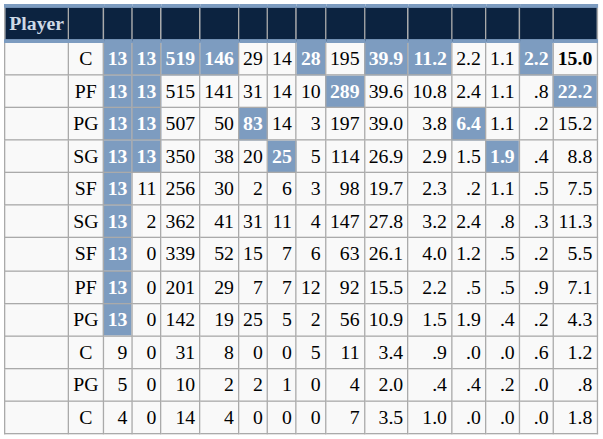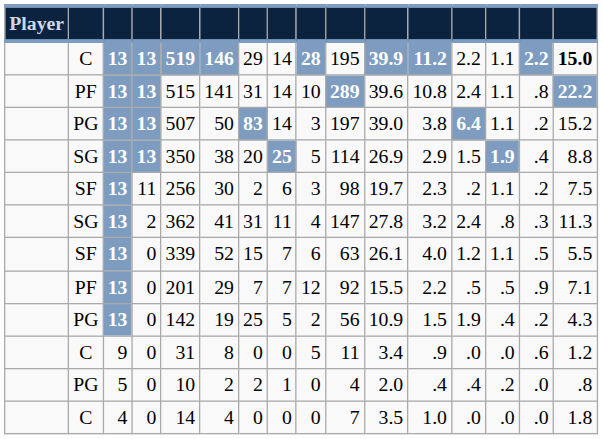 <table class="wikitable sortable" style="font-size: 95%; text-align:right;">
 <tr>
 <th style="background:#0C2340; color:#CED9E5; border-top:#7D9CC0 3px solid; border-bottom:#7D9CC0 3px solid;">Player</th>
 <th style="background:#0C2340; color:#CED9E5; border-top:#7D9CC0 3px solid; border-bottom:#7D9CC0 3px solid;"></th>
 <th style="background:#0C2340; color:#CED9E5; border-top:#7D9CC0 3px solid; border-bottom:#7D9CC0 3px solid;"></th>
 <th style="background:#0C2340; color:#CED9E5; border-top:#7D9CC0 3px solid; border-bottom:#7D9CC0 3px solid;"></th>
 <th style="background:#0C2340; color:#CED9E5; border-top:#7D9CC0 3px solid; border-bottom:#7D9CC0 3px solid;"></th>
 <th style="background:#0C2340; color:#CED9E5; border-top:#7D9CC0 3px solid; border-bottom:#7D9CC0 3px solid;"></th>
 <th style="background:#0C2340; color:#CED9E5; border-top:#7D9CC0 3px solid; border-bottom:#7D9CC0 3px solid;"></th>
 <th style="background:#0C2340; color:#CED9E5; border-top:#7D9CC0 3px solid; border-bottom:#7D9CC0 3px solid;"></th>
 <th style="background:#0C2340; color:#CED9E5; border-top:#7D9CC0 3px solid; border-bottom:#7D9CC0 3px solid;"></th>
 <th style="background:#0C2340; color:#CED9E5; border-top:#7D9CC0 3px solid; border-bottom:#7D9CC0 3px solid;"></th>
 <th style="background:#0C2340; color:#CED9E5; border-top:#7D9CC0 3px solid; border-bottom:#7D9CC0 3px solid;"></th>
 <th style="background:#0C2340; color:#CED9E5; border-top:#7D9CC0 3px solid; border-bottom:#7D9CC0 3px solid;"></th>
 <th style="background:#0C2340; color:#CED9E5; border-top:#7D9CC0 3px solid; border-bottom:#7D9CC0 3px solid;"></th>
 <th style="background:#0C2340; color:#CED9E5; border-top:#7D9CC0 3px solid; border-bottom:#7D9CC0 3px solid;"></th>
 <th style="background:#0C2340; color:#CED9E5; border-top:#7D9CC0 3px solid; border-bottom:#7D9CC0 3px solid;"></th>
 <th style="background:#0C2340; color:#CED9E5; border-top:#7D9CC0 3px solid; border-bottom:#7D9CC0 3px solid;"></th>
 </tr>
 <tr>
 <td style="text-align:left;"></td>
 <td style="text-align:center;">C</td>
 <td style="background:#7D9CC0; color:#FFFFFF;"><strong>13</strong></td>
 <td style="background:#7D9CC0; color:#FFFFFF;"><strong>13</strong></td>
 <td style="background:#7D9CC0; color:#FFFFFF;"><strong>519</strong></td>
 <td style="background:#7D9CC0; color:#FFFFFF;"><strong>146</strong></td>
 <td>29</td>
 <td>14</td>
 <td style="background:#7D9CC0; color:#FFFFFF;"><strong>28</strong></td>
 <td>195</td>
 <td style="background:#7D9CC0; color:#FFFFFF;"><strong>39.9</strong></td>
 <td style="background:#7D9CC0; color:#FFFFFF;"><strong>11.2</strong></td>
 <td>2.2</td>
 <td>1.1</td>
 <td style="background:#7D9CC0; color:#FFFFFF;"><strong>2.2</strong></td>
 <td><strong>15.0</strong></td>
 </tr>
 <tr>
 <td style="text-align:left;"></td>
 <td style="text-align:center;">PF</td>
 <td style="background:#7D9CC0; color:#FFFFFF;"><strong>13</strong></td>
 <td style="background:#7D9CC0; color:#FFFFFF;"><strong>13</strong></td>
 <td>515</td>
 <td>141</td>
 <td>31</td>
 <td>14</td>
 <td>10</td>
 <td style="background:#7D9CC0; color:#FFFFFF;"><strong>289</strong></td>
 <td>39.6</td>
 <td>10.8</td>
 <td>2.4</td>
 <td>1.1</td>
 <td>.8</td>
 <td style="background:#7D9CC0; color:#FFFFFF;"><strong>22.2</strong></td>
 </tr>
 <tr>
 <td style="text-align:left;"></td>
 <td style="text-align:center;">PG</td>
 <td style="background:#7D9CC0; color:#FFFFFF;"><strong>13</strong></td>
 <td style="background:#7D9CC0; color:#FFFFFF;"><strong>13</strong></td>
 <td>507</td>
 <td>50</td>
 <td style="background:#7D9CC0; color:#FFFFFF;"><strong>83</strong></td>
 <td>14</td>
 <td>3</td>
 <td>197</td>
 <td>39.0</td>
 <td>3.8</td>
 <td style="background:#7D9CC0; color:#FFFFFF;"><strong>6.4</strong></td>
 <td>1.1</td>
 <td>.2</td>
 <td>15.2</td>
 </tr>
 <tr>
 <td style="text-align:left;"></td>
 <td style="text-align:center;">SG</td>
 <td style="background:#7D9CC0; color:#FFFFFF;"><strong>13</strong></td>
 <td style="background:#7D9CC0; color:#FFFFFF;"><strong>13</strong></td>
 <td>350</td>
 <td>38</td>
 <td>20</td>
 <td style="background:#7D9CC0; color:#FFFFFF;"><strong>25</strong></td>
 <td>5</td>
 <td>114</td>
 <td>26.9</td>
 <td>2.9</td>
 <td>1.5</td>
 <td style="background:#7D9CC0; color:#FFFFFF;"><strong>1.9</strong></td>
 <td>.4</td>
 <td>8.8</td>
 </tr>
 <tr>
 <td style="text-align:left;"></td>
 <td style="text-align:center;">SF</td>
 <td style="background:#7D9CC0; color:#FFFFFF;"><strong>13</strong></td>
 <td>11</td>
 <td>256</td>
 <td>30</td>
 <td>2</td>
 <td>6</td>
 <td>3</td>
 <td>98</td>
 <td>19.7</td>
 <td>2.3</td>
 <td>.2</td>
 <td>1.1</td>
-<td>.5</td>
+<td>.2</td>
 <td>7.5</td>
 </tr>
 <tr>
 <td style="text-align:left;"></td>
 <td style="text-align:center;">SG</td>
 <td style="background:#7D9CC0; color:#FFFFFF;"><strong>13</strong></td>
 <td>2</td>
 <td>362</td>
 <td>41</td>
 <td>31</td>
 <td>11</td>
 <td>4</td>
 <td>147</td>
 <td>27.8</td>
 <td>3.2</td>
 <td>2.4</td>
 <td>.8</td>
 <td>.3</td>
 <td>11.3</td>
 </tr>
 <tr>
 <td style="text-align:left;"></td>
 <td style="text-align:center;">SF</td>
 <td style="background:#7D9CC0; color:#FFFFFF;"><strong>13</strong></td>
 <td>0</td>
 <td>339</td>
 <td>52</td>
 <td>15</td>
 <td>7</td>
 <td>6</td>
 <td>63</td>
 <td>26.1</td>
 <td>4.0</td>
 <td>1.2</td>
+<td>1.1</td>
 <td>.5</td>
-<td>.2</td>
 <td>5.5</td>
 </tr>
 <tr>
 <td style="text-align:left;"></td>
 <td style="text-align:center;">PF</td>
 <td style="background:#7D9CC0; color:#FFFFFF;"><strong>13</strong></td>
 <td>0</td>
 <td>201</td>
 <td>29</td>
 <td>7</td>
 <td>7</td>
 <td>12</td>
 <td>92</td>
 <td>15.5</td>
 <td>2.2</td>
 <td>.5</td>
 <td>.5</td>
 <td>.9</td>
 <td>7.1</td>
 </tr>
 <tr>
 <td style="text-align:left;"></td>
 <td style="text-align:center;">PG</td>
 <td style="background:#7D9CC0; color:#FFFFFF;"><strong>13</strong></td>
 <td>0</td>
 <td>142</td>
 <td>19</td>
 <td>25</td>
 <td>5</td>
 <td>2</td>
 <td>56</td>
 <td>10.9</td>
 <td>1.5</td>
 <td>1.9</td>
 <td>.4</td>
 <td>.2</td>
 <td>4.3</td>
 </tr>
 <tr>
 <td style="text-align:left;"></td>
 <td style="text-align:center;">C</td>
 <td>9</td>
 <td>0</td>
 <td>31</td>
 <td>8</td>
 <td>0</td>
 <td>0</td>
 <td>5</td>
 <td>11</td>
 <td>3.4</td>
 <td>.9</td>
 <td>.0</td>
 <td>.0</td>
 <td>.6</td>
 <td>1.2</td>
 </tr>
 <tr>
 <td style="text-align:left;"></td>
 <td style="text-align:center;">PG</td>
 <td>5</td>
 <td>0</td>
 <td>10</td>
 <td>2</td>
 <td>2</td>
 <td>1</td>
 <td>0</td>
 <td>4</td>
 <td>2.0</td>
 <td>.4</td>
 <td>.4</td>
 <td>.2</td>
 <td>.0</td>
 <td>.8</td>
 </tr>
 <tr>
 <td style="text-align:left;"></td>
 <td style="text-align:center;">C</td>
 <td>4</td>
 <td>0</td>
 <td>14</td>
 <td>4</td>
 <td>0</td>
 <td>0</td>
 <td>0</td>
 <td>7</td>
 <td>3.5</td>
 <td>1.0</td>
 <td>.0</td>
 <td>.0</td>
 <td>.0</td>
 <td>1.8</td>
 </tr>
 </table>
